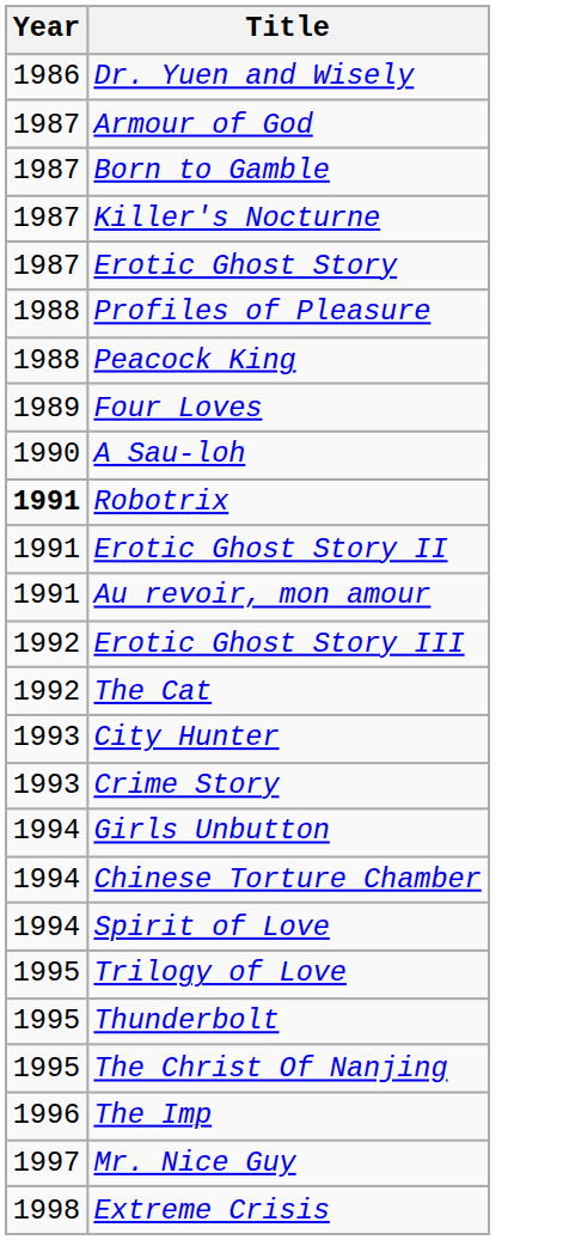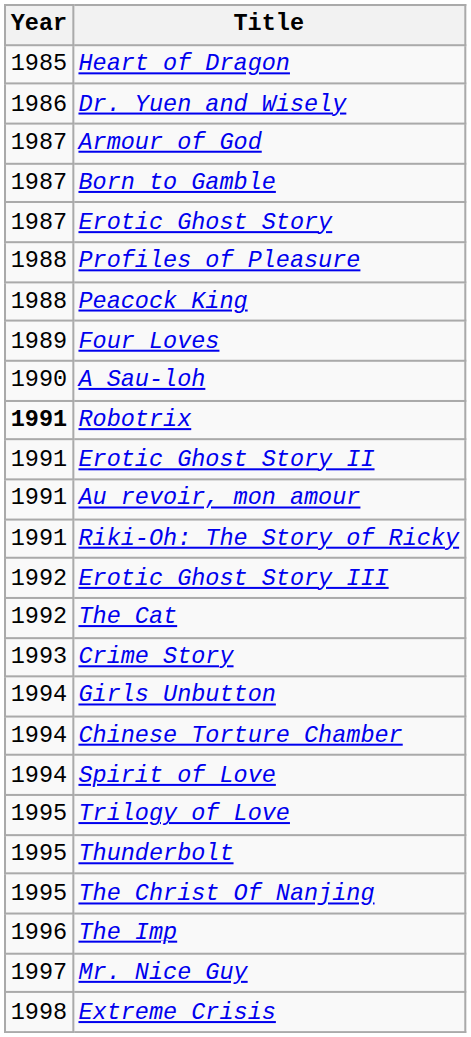 <table class="wikitable" style="font-size: 90%;">
 <tr>
 <th>Year</th>
 <th>Title</th>
+</tr>
+<tr>
+<td>1985</td>
+<td><em><a href='#'>Heart of Dragon</a></em></td>
 </tr>
 <tr>
 <td>1986</td>
 <td><em><a href='#'>Dr. Yuen and Wisely</a></em></td>
 </tr>
 <tr>
 <td>1987</td>
 <td><em><a href='#'>Armour of God</a></em></td>
 </tr>
 <tr>
 <td>1987</td>
 <td><em><a href='#'>Born to Gamble</a></em></td>
-</tr>
-<tr>
-<td>1987</td>
-<td><em><a href='#'>Killer's Nocturne</a></em></td>
 </tr>
 <tr>
 <td>1987</td>
 <td><em><a href='#'>Erotic Ghost Story</a></em></td>
 </tr>
 <tr>
 <td>1988</td>
 <td><em><a href='#'>Profiles of Pleasure</a></em></td>
 </tr>
 <tr>
 <td>1988</td>
 <td><em><a href='#'>Peacock King</a></em></td>
 </tr>
 <tr>
 <td>1989</td>
 <td><em><a href='#'>Four Loves</a></em></td>
 </tr>
 <tr>
 <td>1990</td>
 <td><em><a href='#'>A Sau-loh</a></em></td>
 </tr>
 <tr>
 <td><strong>1991</strong></td>
 <td><em><a href='#'>Robotrix</a></em></td>
 </tr>
 <tr>
 <td>1991</td>
 <td><em><a href='#'>Erotic Ghost Story II</a></em></td>
 </tr>
 <tr>
 <td>1991</td>
 <td><em><a href='#'>Au revoir, mon amour</a></em></td>
 </tr>
 <tr>
+<td>1991</td>
+<td><em><a href='#'>Riki-Oh: The Story of Ricky</a></em></td>
+</tr>
+<tr>
 <td>1992</td>
 <td><em><a href='#'>Erotic Ghost Story III</a></em></td>
 </tr>
 <tr>
 <td>1992</td>
 <td><em><a href='#'>The Cat</a></em></td>
-</tr>
-<tr>
-<td>1993</td>
-<td><em><a href='#'>City Hunter</a></em></td>
 </tr>
 <tr>
 <td>1993</td>
 <td><em><a href='#'>Crime Story</a></em></td>
 </tr>
 <tr>
 <td>1994</td>
 <td><em><a href='#'>Girls Unbutton</a></em></td>
 </tr>
 <tr>
 <td>1994</td>
 <td><em><a href='#'>Chinese Torture Chamber</a></em></td>
 </tr>
 <tr>
 <td>1994</td>
 <td><em><a href='#'>Spirit of Love</a></em></td>
 </tr>
 <tr>
 <td>1995</td>
 <td><em><a href='#'>Trilogy of Love</a></em></td>
 </tr>
 <tr>
 <td>1995</td>
 <td><em><a href='#'>Thunderbolt</a></em></td>
 </tr>
 <tr>
 <td>1995</td>
 <td><em><a href='#'>The Christ Of Nanjing</a></em></td>
 </tr>
 <tr>
 <td>1996</td>
 <td><em><a href='#'>The Imp</a></em></td>
 </tr>
 <tr>
 <td>1997</td>
 <td><em><a href='#'>Mr. Nice Guy</a></em></td>
 </tr>
 <tr>
 <td>1998</td>
 <td><em><a href='#'>Extreme Crisis</a></em></td>
 </tr>
 </table>
